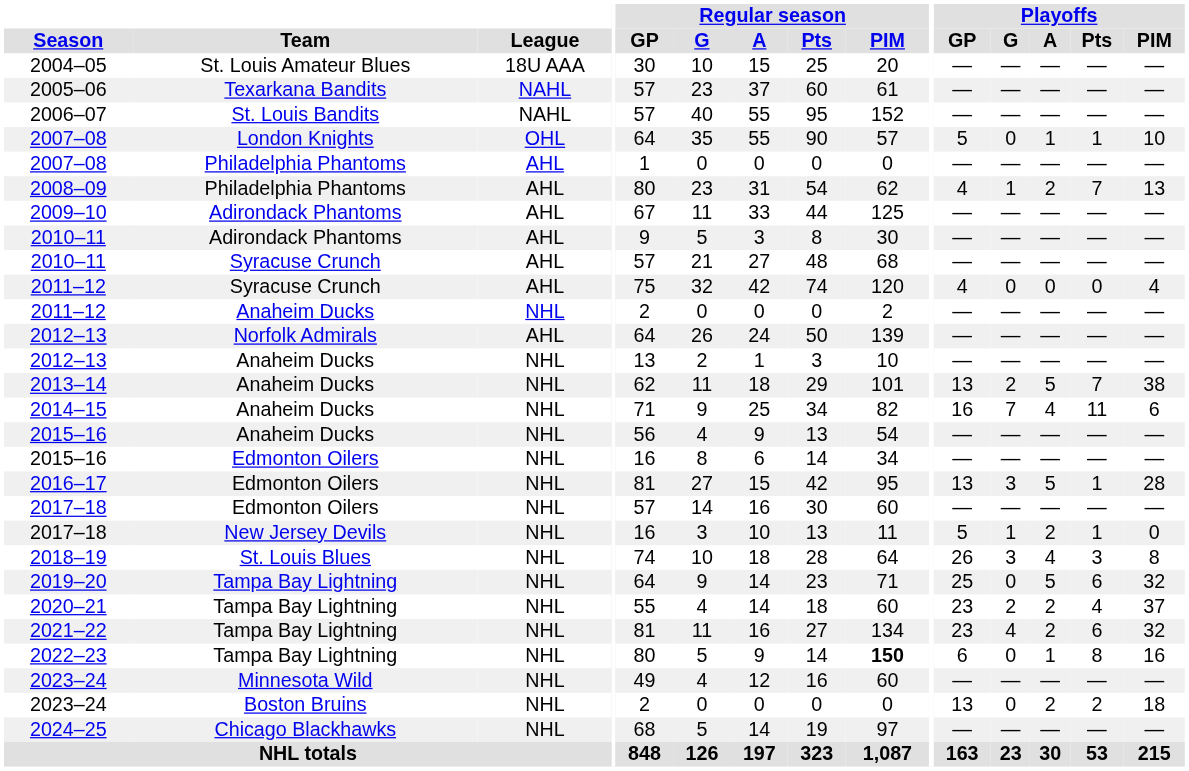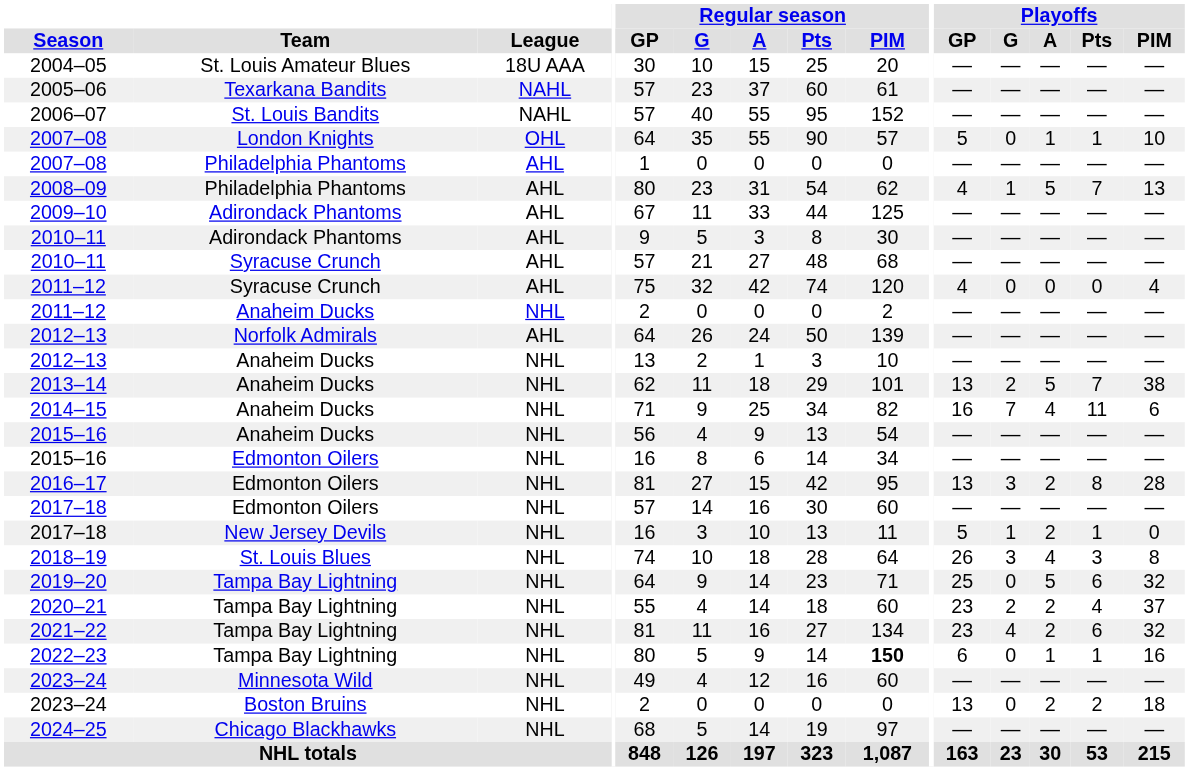 <table border="0" cellpadding="1" cellspacing="0" style="text-align:center; width:60em">
 <tr bgcolor="#e0e0e0">
 <th colspan="3" bgcolor="#ffffff"></th>
 <th rowspan="100" bgcolor="#ffffff"></th>
 <th colspan="5"><a href='#'>Regular season</a></th>
 <th rowspan="100" bgcolor="#ffffff"></th>
 <th colspan="5"><a href='#'>Playoffs</a></th>
 </tr>
 <tr bgcolor="#e0e0e0">
 <th><a href='#'>Season</a></th>
 <th>Team</th>
 <th>League</th>
 <th>GP</th>
 <th><a href='#'>G</a></th>
 <th><a href='#'>A</a></th>
 <th><a href='#'>Pts</a></th>
 <th><a href='#'>PIM</a></th>
 <th>GP</th>
 <th>G</th>
 <th>A</th>
 <th>Pts</th>
 <th>PIM</th>
 </tr>
 <tr>
 <td>2004–05</td>
 <td>St. Louis Amateur Blues</td>
 <td>18U AAA</td>
 <td>30</td>
 <td>10</td>
 <td>15</td>
 <td>25</td>
 <td>20</td>
 <td>—</td>
 <td>—</td>
 <td>—</td>
 <td>—</td>
 <td>—</td>
 </tr>
 <tr bgcolor="#f0f0f0">
 <td>2005–06</td>
 <td><a href='#'>Texarkana Bandits</a></td>
 <td><a href='#'>NAHL</a></td>
 <td>57</td>
 <td>23</td>
 <td>37</td>
 <td>60</td>
 <td>61</td>
 <td>—</td>
 <td>—</td>
 <td>—</td>
 <td>—</td>
 <td>—</td>
 </tr>
 <tr>
 <td>2006–07</td>
 <td><a href='#'>St. Louis Bandits</a></td>
 <td>NAHL</td>
 <td>57</td>
 <td>40</td>
 <td>55</td>
 <td>95</td>
 <td>152</td>
 <td>—</td>
 <td>—</td>
 <td>—</td>
 <td>—</td>
 <td>—</td>
 </tr>
 <tr bgcolor="#f0f0f0">
 <td><a href='#'>2007–08</a></td>
 <td><a href='#'>London Knights</a></td>
 <td><a href='#'>OHL</a></td>
 <td>64</td>
 <td>35</td>
 <td>55</td>
 <td>90</td>
 <td>57</td>
 <td>5</td>
 <td>0</td>
 <td>1</td>
 <td>1</td>
 <td>10</td>
 </tr>
 <tr>
 <td><a href='#'>2007–08</a></td>
 <td><a href='#'>Philadelphia Phantoms</a></td>
 <td><a href='#'>AHL</a></td>
 <td>1</td>
 <td>0</td>
 <td>0</td>
 <td>0</td>
 <td>0</td>
 <td>—</td>
 <td>—</td>
 <td>—</td>
 <td>—</td>
 <td>—</td>
 </tr>
 <tr bgcolor="#f0f0f0">
 <td><a href='#'>2008–09</a></td>
 <td>Philadelphia Phantoms</td>
 <td>AHL</td>
 <td>80</td>
 <td>23</td>
 <td>31</td>
 <td>54</td>
 <td>62</td>
 <td>4</td>
 <td>1</td>
-<td>2</td>
+<td>5</td>
 <td>7</td>
 <td>13</td>
 </tr>
 <tr>
 <td><a href='#'>2009–10</a></td>
 <td><a href='#'>Adirondack Phantoms</a></td>
 <td>AHL</td>
 <td>67</td>
 <td>11</td>
 <td>33</td>
 <td>44</td>
 <td>125</td>
 <td>—</td>
 <td>—</td>
 <td>—</td>
 <td>—</td>
 <td>—</td>
 </tr>
 <tr bgcolor="#f0f0f0">
 <td><a href='#'>2010–11</a></td>
 <td>Adirondack Phantoms</td>
 <td>AHL</td>
 <td>9</td>
 <td>5</td>
 <td>3</td>
 <td>8</td>
 <td>30</td>
 <td>—</td>
 <td>—</td>
 <td>—</td>
 <td>—</td>
 <td>—</td>
 </tr>
 <tr>
 <td><a href='#'>2010–11</a></td>
 <td><a href='#'>Syracuse Crunch</a></td>
 <td>AHL</td>
 <td>57</td>
 <td>21</td>
 <td>27</td>
 <td>48</td>
 <td>68</td>
 <td>—</td>
 <td>—</td>
 <td>—</td>
 <td>—</td>
 <td>—</td>
 </tr>
 <tr bgcolor="#f0f0f0">
 <td><a href='#'>2011–12</a></td>
 <td>Syracuse Crunch</td>
 <td>AHL</td>
 <td>75</td>
 <td>32</td>
 <td>42</td>
 <td>74</td>
 <td>120</td>
 <td>4</td>
 <td>0</td>
 <td>0</td>
 <td>0</td>
 <td>4</td>
 </tr>
 <tr>
 <td><a href='#'>2011–12</a></td>
 <td><a href='#'>Anaheim Ducks</a></td>
 <td><a href='#'>NHL</a></td>
 <td>2</td>
 <td>0</td>
 <td>0</td>
 <td>0</td>
 <td>2</td>
 <td>—</td>
 <td>—</td>
 <td>—</td>
 <td>—</td>
 <td>—</td>
 </tr>
 <tr bgcolor="#f0f0f0">
 <td><a href='#'>2012–13</a></td>
 <td><a href='#'>Norfolk Admirals</a></td>
 <td>AHL</td>
 <td>64</td>
 <td>26</td>
 <td>24</td>
 <td>50</td>
 <td>139</td>
 <td>—</td>
 <td>—</td>
 <td>—</td>
 <td>—</td>
 <td>—</td>
 </tr>
 <tr>
 <td><a href='#'>2012–13</a></td>
 <td>Anaheim Ducks</td>
 <td>NHL</td>
 <td>13</td>
 <td>2</td>
 <td>1</td>
 <td>3</td>
 <td>10</td>
 <td>—</td>
 <td>—</td>
 <td>—</td>
 <td>—</td>
 <td>—</td>
 </tr>
 <tr bgcolor="#f0f0f0">
 <td><a href='#'>2013–14</a></td>
 <td>Anaheim Ducks</td>
 <td>NHL</td>
 <td>62</td>
 <td>11</td>
 <td>18</td>
 <td>29</td>
 <td>101</td>
 <td>13</td>
 <td>2</td>
 <td>5</td>
 <td>7</td>
 <td>38</td>
 </tr>
 <tr>
 <td><a href='#'>2014–15</a></td>
 <td>Anaheim Ducks</td>
 <td>NHL</td>
 <td>71</td>
 <td>9</td>
 <td>25</td>
 <td>34</td>
 <td>82</td>
 <td>16</td>
 <td>7</td>
 <td>4</td>
 <td>11</td>
 <td>6</td>
 </tr>
 <tr bgcolor="#f0f0f0">
 <td><a href='#'>2015–16</a></td>
 <td>Anaheim Ducks</td>
 <td>NHL</td>
 <td>56</td>
 <td>4</td>
 <td>9</td>
 <td>13</td>
 <td>54</td>
 <td>—</td>
 <td>—</td>
 <td>—</td>
 <td>—</td>
 <td>—</td>
 </tr>
 <tr>
 <td>2015–16</td>
 <td><a href='#'>Edmonton Oilers</a></td>
 <td>NHL</td>
 <td>16</td>
 <td>8</td>
 <td>6</td>
 <td>14</td>
 <td>34</td>
 <td>—</td>
 <td>—</td>
 <td>—</td>
 <td>—</td>
 <td>—</td>
 </tr>
 <tr bgcolor="#f0f0f0">
 <td><a href='#'>2016–17</a></td>
 <td>Edmonton Oilers</td>
 <td>NHL</td>
 <td>81</td>
 <td>27</td>
 <td>15</td>
 <td>42</td>
 <td>95</td>
 <td>13</td>
 <td>3</td>
-<td>5</td>
-<td>1</td>
+<td>2</td>
+<td>8</td>
 <td>28</td>
 </tr>
 <tr>
 <td><a href='#'>2017–18</a></td>
 <td>Edmonton Oilers</td>
 <td>NHL</td>
 <td>57</td>
 <td>14</td>
 <td>16</td>
 <td>30</td>
 <td>60</td>
 <td>—</td>
 <td>—</td>
 <td>—</td>
 <td>—</td>
 <td>—</td>
 </tr>
 <tr bgcolor="#f0f0f0">
 <td>2017–18</td>
 <td><a href='#'>New Jersey Devils</a></td>
 <td>NHL</td>
 <td>16</td>
 <td>3</td>
 <td>10</td>
 <td>13</td>
 <td>11</td>
 <td>5</td>
 <td>1</td>
 <td>2</td>
 <td>1</td>
 <td>0</td>
 </tr>
 <tr>
 <td><a href='#'>2018–19</a></td>
 <td><a href='#'>St. Louis Blues</a></td>
 <td>NHL</td>
 <td>74</td>
 <td>10</td>
 <td>18</td>
 <td>28</td>
 <td>64</td>
 <td>26</td>
 <td>3</td>
 <td>4</td>
 <td>3</td>
 <td>8</td>
 </tr>
 <tr bgcolor="#f0f0f0">
 <td><a href='#'>2019–20</a></td>
 <td><a href='#'>Tampa Bay Lightning</a></td>
 <td>NHL</td>
 <td>64</td>
 <td>9</td>
 <td>14</td>
 <td>23</td>
 <td>71</td>
 <td>25</td>
 <td>0</td>
 <td>5</td>
 <td>6</td>
 <td>32</td>
 </tr>
 <tr>
 <td><a href='#'>2020–21</a></td>
 <td>Tampa Bay Lightning</td>
 <td>NHL</td>
 <td>55</td>
 <td>4</td>
 <td>14</td>
 <td>18</td>
 <td>60</td>
 <td>23</td>
 <td>2</td>
 <td>2</td>
 <td>4</td>
 <td>37</td>
 </tr>
 <tr bgcolor="#f0f0f0">
 <td><a href='#'>2021–22</a></td>
 <td>Tampa Bay Lightning</td>
 <td>NHL</td>
 <td>81</td>
 <td>11</td>
 <td>16</td>
 <td>27</td>
 <td>134</td>
 <td>23</td>
 <td>4</td>
 <td>2</td>
 <td>6</td>
 <td>32</td>
 </tr>
 <tr>
 <td><a href='#'>2022–23</a></td>
 <td>Tampa Bay Lightning</td>
 <td>NHL</td>
 <td>80</td>
 <td>5</td>
 <td>9</td>
 <td>14</td>
 <td><strong>150</strong></td>
 <td>6</td>
 <td>0</td>
 <td>1</td>
-<td>8</td>
+<td>1</td>
 <td>16</td>
 </tr>
 <tr bgcolor="#f0f0f0">
 <td><a href='#'>2023–24</a></td>
 <td><a href='#'>Minnesota Wild</a></td>
 <td>NHL</td>
 <td>49</td>
 <td>4</td>
 <td>12</td>
 <td>16</td>
 <td>60</td>
 <td>—</td>
 <td>—</td>
 <td>—</td>
 <td>—</td>
 <td>—</td>
 </tr>
 <tr>
 <td>2023–24</td>
 <td><a href='#'>Boston Bruins</a></td>
 <td>NHL</td>
 <td>2</td>
 <td>0</td>
 <td>0</td>
 <td>0</td>
 <td>0</td>
 <td>13</td>
 <td>0</td>
 <td>2</td>
 <td>2</td>
 <td>18</td>
 </tr>
 <tr bgcolor="#f0f0f0">
 <td><a href='#'>2024–25</a></td>
 <td><a href='#'>Chicago Blackhawks</a></td>
 <td>NHL</td>
 <td>68</td>
 <td>5</td>
 <td>14</td>
 <td>19</td>
 <td>97</td>
 <td>—</td>
 <td>—</td>
 <td>—</td>
 <td>—</td>
 <td>—</td>
 </tr>
 <tr bgcolor="#e0e0e0">
 <th colspan="3">NHL totals</th>
 <th>848</th>
 <th>126</th>
 <th>197</th>
 <th>323</th>
 <th>1,087</th>
 <th>163</th>
 <th>23</th>
 <th>30</th>
 <th>53</th>
 <th>215</th>
 </tr>
 </table>
